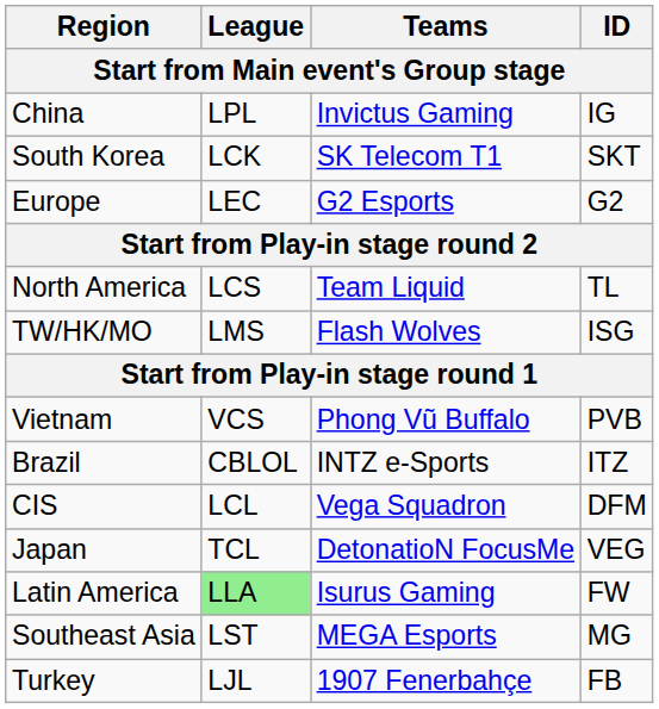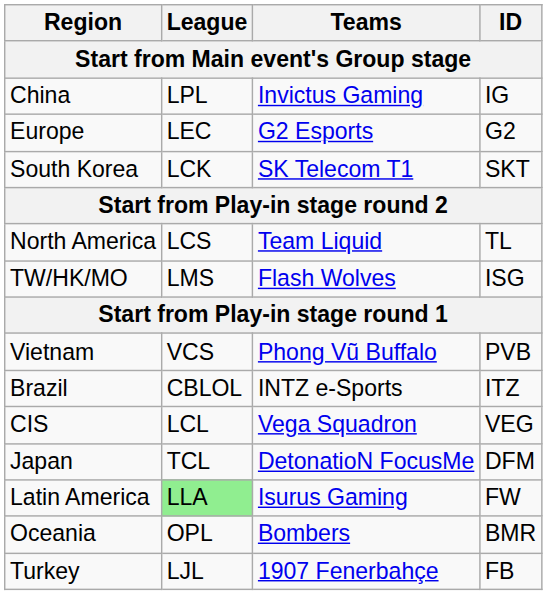 <table class="wikitable">
 <tr>
 <th>Region</th>
 <th>League</th>
 <th>Teams</th>
 <th>ID</th>
 </tr>
 <tr>
 <th colspan="4">Start from Main event's Group stage</th>
 </tr>
 <tr>
 <td>China</td>
 <td title="League of Legends Pro League">LPL</td>
 <td><a href='#'>Invictus Gaming</a></td>
 <td>IG</td>
 </tr>
 <tr>
+<td>Europe</td>
+<td title="League of Legends European Championship">LEC</td>
+<td><a href='#'>G2 Esports</a></td>
+<td>G2</td>
+</tr>
+<tr>
 <td>South Korea</td>
 <td title="League of Legends Champion Korea">LCK</td>
 <td><a href='#'>SK Telecom T1</a></td>
 <td>SKT</td>
-</tr>
-<tr>
-<td>Europe</td>
-<td title="League of Legends European Championship">LEC</td>
-<td><a href='#'>G2 Esports</a></td>
-<td>G2</td>
 </tr>
 <tr>
 <th colspan="4"><strong>Start from Play-in stage round 2</strong></th>
 </tr>
 <tr>
 <td>North America</td>
 <td title="League of Legends Championship Series">LCS</td>
 <td><a href='#'>Team Liquid</a></td>
 <td>TL</td>
 </tr>
 <tr>
 <td title="Taiwan/Hong Kong/Macau">TW/HK/MO</td>
 <td title="League of Legends Master Series">LMS</td>
 <td><a href='#'>Flash Wolves</a></td>
 <td>ISG</td>
 </tr>
 <tr>
 <th colspan="4"><strong>Start from Play-in stage round</strong> <strong>1</strong></th>
 </tr>
 <tr>
 <td>Vietnam</td>
 <td title="Vietnam Championship Series">VCS</td>
 <td><a href='#'>Phong Vũ Buffalo</a></td>
 <td>PVB</td>
 </tr>
 <tr>
 <td>Brazil</td>
 <td title="Campeonato Brasileiro de League of Legends">CBLOL</td>
 <td>INTZ e-Sports</td>
 <td>ITZ</td>
 </tr>
 <tr>
 <td title="Commonwealth of Independent States">CIS</td>
 <td title="League of Legends Continental League">LCL</td>
 <td><a href='#'>Vega Squadron</a></td>
-<td>DFM</td>
+<td>VEG</td>
 </tr>
 <tr>
 <td>Japan</td>
 <td title="Turkish Championship League">TCL</td>
 <td><a href='#'>DetonatioN FocusMe</a></td>
-<td>VEG</td>
+<td>DFM</td>
 </tr>
 <tr>
 <td>Latin America</td>
 <td title="Liga Latinoamérica" style="background: lightgreen;">LLA</td>
 <td><a href='#'>Isurus Gaming</a></td>
 <td>FW</td>
 </tr>
 <tr>
-<td>Southeast Asia</td>
-<td title="League of Legends SEA Tour">LST</td>
-<td><a href='#'>MEGA Esports</a></td>
-<td>MG</td>
+<td>Oceania</td>
+<td title="Oceanic Pro League">OPL</td>
+<td><a href='#'>Bombers</a></td>
+<td>BMR</td>
 </tr>
 <tr>
 <td>Turkey</td>
 <td title="League of Legends Japan League">LJL</td>
 <td><a href='#'>1907 Fenerbahçe</a></td>
 <td>FB</td>
 </tr>
 </table>
